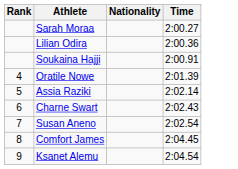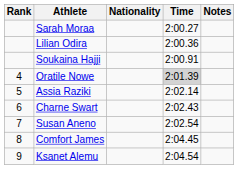 <table class="wikitable sortable" style="text-align:center">
 <tr>
 <th>Rank</th>
 <th>Athlete</th>
 <th>Nationality</th>
 <th>Time</th>
+<th>Notes</th>
 </tr>
 <tr>
 <td></td>
 <td align="left"><a href='#'>Sarah Moraa</a></td>
 <td align=left></td>
 <td>2:00.27</td>
+<td></td>
 </tr>
 <tr>
 <td></td>
 <td align="left"><a href='#'>Lilian Odira</a></td>
 <td align=left></td>
 <td>2:00.36</td>
+<td></td>
 </tr>
 <tr>
 <td></td>
 <td align="left"><a href='#'>Soukaina Hajji</a></td>
 <td align=left></td>
 <td>2:00.91</td>
+<td></td>
 </tr>
 <tr>
 <td>4</td>
 <td align="left"><a href='#'>Oratile Nowe</a></td>
 <td align=left></td>
-<td>2:01.39</td>
+<td style="background: lightgrey;">2:01.39</td>
+<td></td>
 </tr>
 <tr>
 <td>5</td>
 <td align="left"><a href='#'>Assia Raziki</a></td>
 <td align=left></td>
 <td>2:02.14</td>
+<td></td>
 </tr>
 <tr>
 <td>6</td>
 <td align="left"><a href='#'>Charne Swart</a></td>
 <td align=left></td>
 <td>2:02.43</td>
+<td></td>
 </tr>
 <tr>
 <td>7</td>
 <td align="left"><a href='#'>Susan Aneno</a></td>
 <td align=left></td>
 <td>2:02.54</td>
+<td></td>
 </tr>
 <tr>
 <td>8</td>
 <td align="left"><a href='#'>Comfort James</a></td>
 <td align=left></td>
 <td>2:04.45</td>
+<td></td>
 </tr>
 <tr>
 <td>9</td>
 <td align="left"><a href='#'>Ksanet Alemu</a></td>
 <td align=left></td>
 <td>2:04.54</td>
+<td></td>
 </tr>
 </table>
